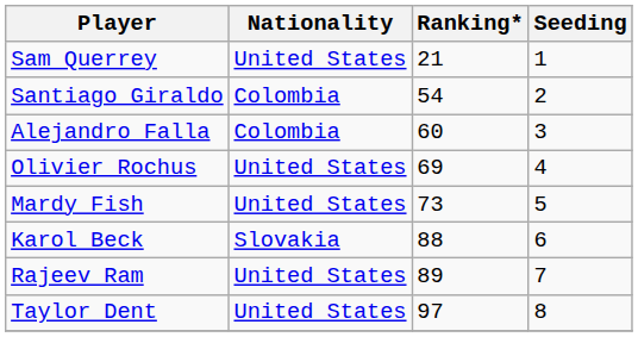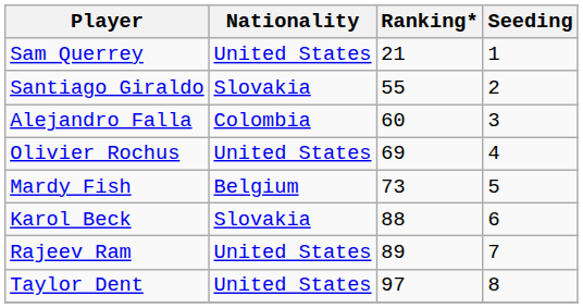 <table class="wikitable" border="1">
 <tr>
 <th>Player</th>
 <th>Nationality</th>
 <th>Ranking*</th>
 <th>Seeding</th>
 </tr>
 <tr>
 <td><a href='#'>Sam Querrey</a></td>
 <td> <a href='#'>United States</a></td>
 <td>21</td>
 <td>1</td>
 </tr>
 <tr>
 <td><a href='#'>Santiago Giraldo</a></td>
-<td> <a href='#'>Colombia</a></td>
-<td>54</td>
+<td>  <a href='#'>Slovakia</a></td>
+<td>55</td>
 <td>2</td>
 </tr>
 <tr>
 <td><a href='#'>Alejandro Falla</a></td>
 <td> <a href='#'>Colombia</a></td>
 <td>60</td>
 <td>3</td>
 </tr>
 <tr>
 <td><a href='#'>Olivier Rochus</a></td>
 <td> <a href='#'>United States</a></td>
 <td>69</td>
 <td>4</td>
 </tr>
 <tr>
 <td><a href='#'>Mardy Fish</a></td>
-<td> <a href='#'>United States</a></td>
+<td> <a href='#'>Belgium</a></td>
 <td>73</td>
 <td>5</td>
 </tr>
 <tr>
 <td><a href='#'>Karol Beck</a></td>
 <td>  <a href='#'>Slovakia</a></td>
 <td>88</td>
 <td>6</td>
 </tr>
 <tr>
 <td><a href='#'>Rajeev Ram</a></td>
 <td> <a href='#'>United States</a></td>
 <td>89</td>
 <td>7</td>
 </tr>
 <tr>
 <td><a href='#'>Taylor Dent</a></td>
 <td> <a href='#'>United States</a></td>
 <td>97</td>
 <td>8</td>
 </tr>
 <tr>
 </tr>
 </table>
